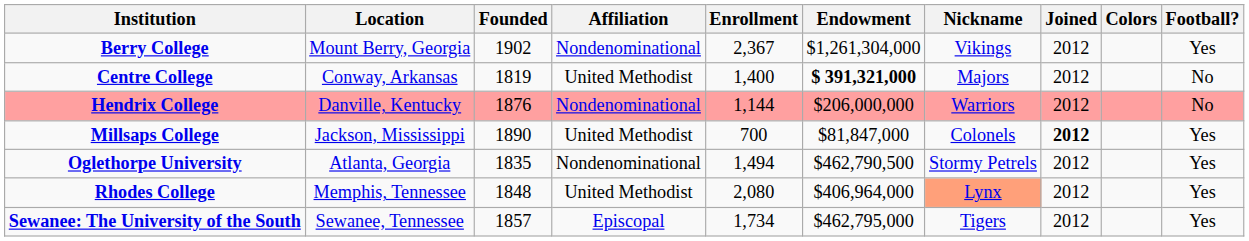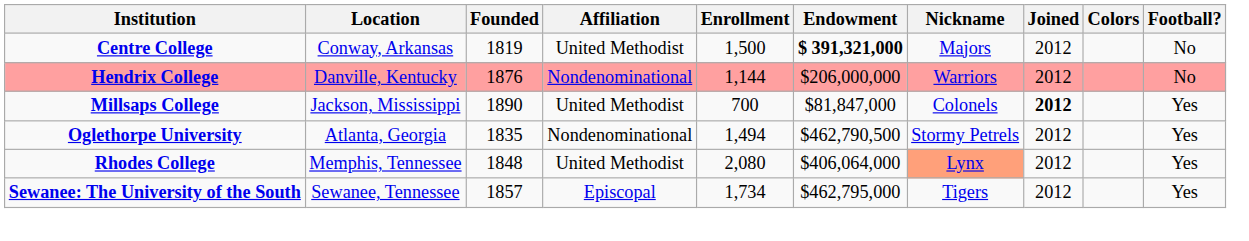 <table class="wikitable sortable" style="text-align: center;">
 <tr>
 <th>Institution</th>
 <th>Location</th>
 <th>Founded</th>
 <th>Affiliation</th>
 <th>Enrollment</th>
 <th>Endowment</th>
 <th>Nickname</th>
 <th>Joined</th>
 <th>Colors</th>
 <th>Football?</th>
 </tr>
 <tr>
-<td><strong><a href='#'>Berry College</a></strong></td>
-<td><a href='#'>Mount Berry, Georgia</a></td>
-<td>1902</td>
-<td><a href='#'>Nondenominational</a></td>
-<td>2,367</td>
-<td>$1,261,304,000</td>
-<td><a href='#'>Vikings</a></td>
-<td>2012</td>
-<td> </td>
-<td>Yes</td>
-</tr>
-<tr>
 <td><strong><a href='#'>Centre College</a></strong></td>
 <td><a href='#'>Conway, Arkansas</a></td>
 <td>1819</td>
 <td>United Methodist</td>
-<td>1,400</td>
+<td>1,500</td>
 <td><strong>$ 391,321,000</strong></td>
 <td><a href='#'>Majors</a></td>
 <td>2012</td>
 <td> </td>
 <td>No</td>
 </tr>
 <tr bgcolor=#ffa0a0>
 <td><strong><a href='#'>Hendrix College</a></strong></td>
 <td><a href='#'>Danville, Kentucky</a></td>
 <td>1876</td>
 <td><a href='#'>Nondenominational</a></td>
 <td>1,144</td>
 <td>$206,000,000</td>
 <td><a href='#'>Warriors</a></td>
 <td>2012</td>
 <td> </td>
 <td>No</td>
 </tr>
 <tr>
 <td><strong><a href='#'>Millsaps College</a></strong></td>
 <td><a href='#'>Jackson, Mississippi</a></td>
 <td>1890</td>
 <td>United Methodist</td>
 <td>700</td>
 <td>$81,847,000</td>
 <td><a href='#'>Colonels</a></td>
 <td><strong>2012</strong></td>
 <td> </td>
 <td>Yes</td>
 </tr>
 <tr>
 <td><strong><a href='#'>Oglethorpe University</a></strong></td>
 <td><a href='#'>Atlanta, Georgia</a></td>
 <td>1835</td>
 <td>Nondenominational</td>
 <td>1,494</td>
 <td>$462,790,500</td>
 <td><a href='#'>Stormy Petrels</a></td>
 <td>2012</td>
 <td> </td>
 <td>Yes</td>
 </tr>
 <tr>
 <td><strong><a href='#'>Rhodes College</a></strong></td>
 <td><a href='#'>Memphis, Tennessee</a></td>
 <td>1848</td>
 <td>United Methodist</td>
 <td>2,080</td>
-<td>$406,964,000</td>
+<td>$406,064,000</td>
 <td style="background: lightsalmon;"><a href='#'>Lynx</a></td>
 <td>2012</td>
 <td>  </td>
 <td>Yes</td>
 </tr>
 <tr>
 <td><strong><a href='#'>Sewanee: The University of the South</a></strong></td>
 <td><a href='#'>Sewanee, Tennessee</a></td>
 <td>1857</td>
 <td><a href='#'>Episcopal</a></td>
 <td>1,734</td>
 <td>$462,795,000</td>
 <td><a href='#'>Tigers</a></td>
 <td>2012</td>
 <td> </td>
 <td>Yes</td>
 </tr>
 </table>
